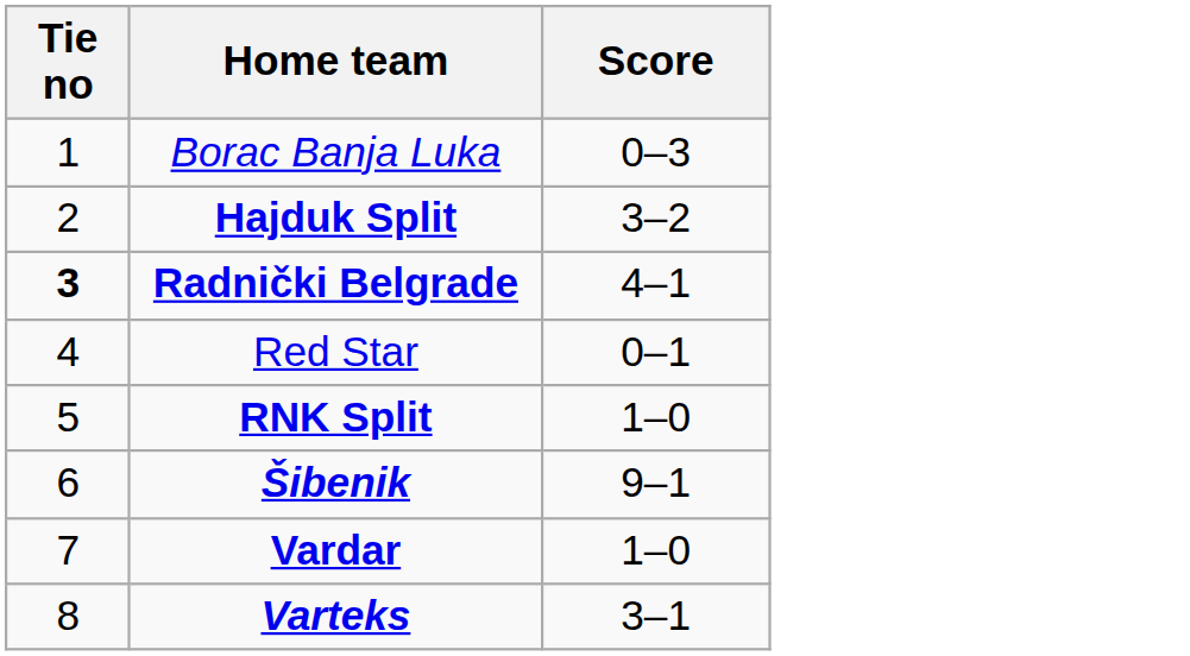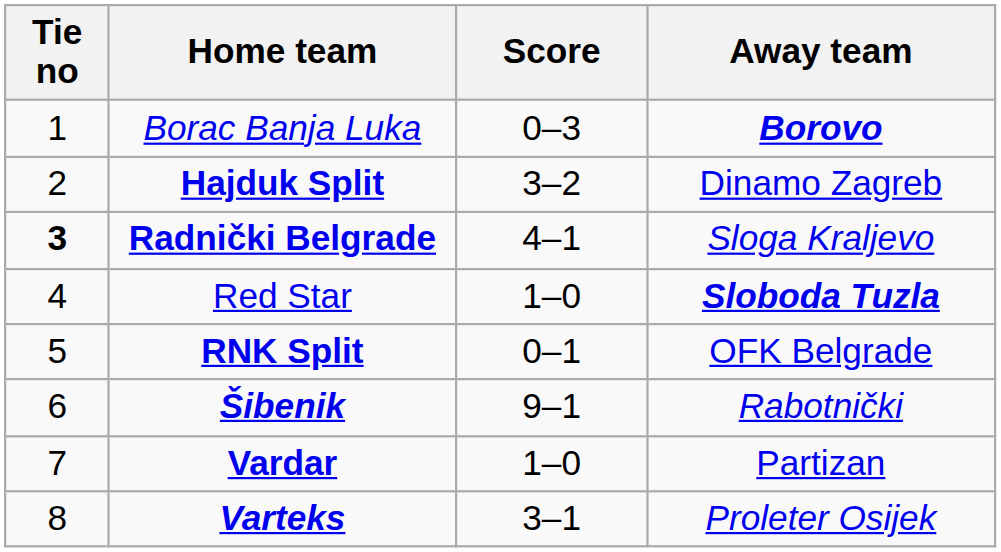 <table class="wikitable" style="text-align: center">
 <tr>
 <th width=40>Tie no</th>
 <th width=150>Home team</th>
 <th width=80>Score</th>
+<th width=150>Away team</th>
 </tr>
 <tr>
 <td>1</td>
 <td><em><a href='#'>Borac Banja Luka</a></em></td>
 <td>0–3</td>
+<td><strong><em><a href='#'>Borovo</a></em></strong></td>
 </tr>
 <tr>
 <td>2</td>
 <td><strong><a href='#'>Hajduk Split</a></strong></td>
 <td>3–2</td>
+<td><a href='#'>Dinamo Zagreb</a></td>
 </tr>
 <tr>
 <td><strong>3</strong></td>
 <td><strong><a href='#'>Radnički Belgrade</a></strong></td>
 <td>4–1</td>
+<td><em><a href='#'>Sloga Kraljevo</a></em></td>
 </tr>
 <tr>
 <td>4</td>
 <td><a href='#'>Red Star</a></td>
-<td>0–1</td>
+<td>1–0</td>
+<td><strong><em><a href='#'>Sloboda Tuzla</a></em></strong></td>
 </tr>
 <tr>
 <td>5</td>
 <td><strong><a href='#'>RNK Split</a></strong></td>
-<td>1–0</td>
+<td>0–1</td>
+<td><a href='#'>OFK Belgrade</a></td>
 </tr>
 <tr>
 <td>6</td>
 <td><strong><em><a href='#'>Šibenik</a></em></strong></td>
 <td>9–1</td>
+<td><em><a href='#'>Rabotnički</a></em></td>
 </tr>
 <tr>
 <td>7</td>
 <td><strong><a href='#'>Vardar</a></strong></td>
 <td>1–0</td>
+<td><a href='#'>Partizan</a></td>
 </tr>
 <tr>
 <td>8</td>
 <td><strong><em><a href='#'>Varteks</a></em></strong></td>
 <td>3–1</td>
+<td><em><a href='#'>Proleter Osijek</a></em></td>
 </tr>
 </table>
